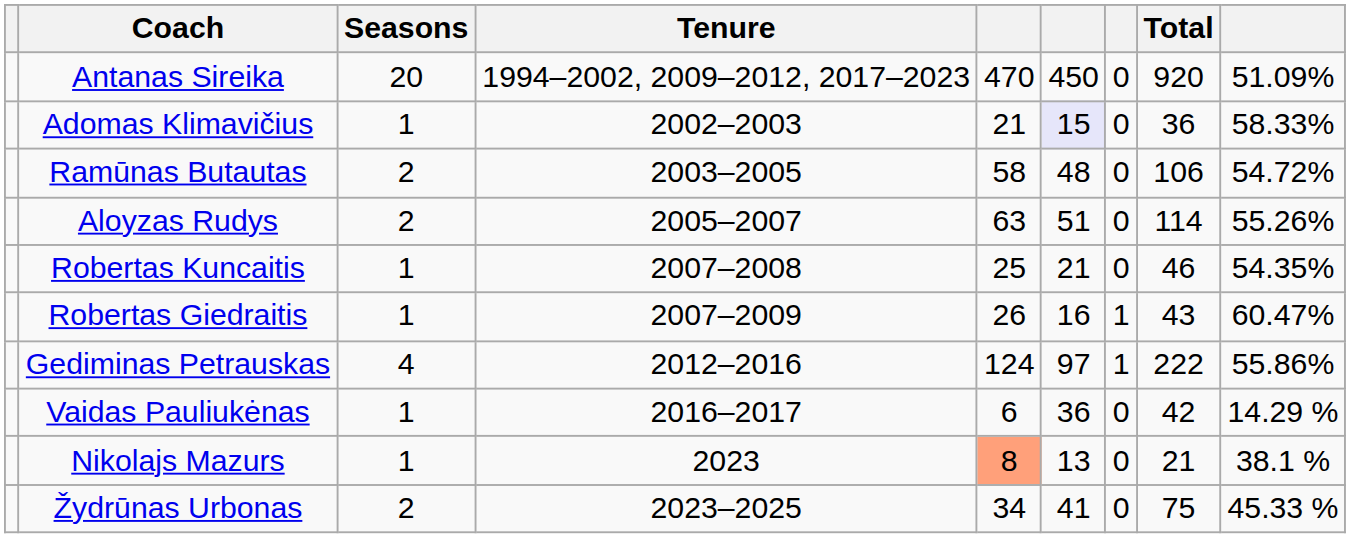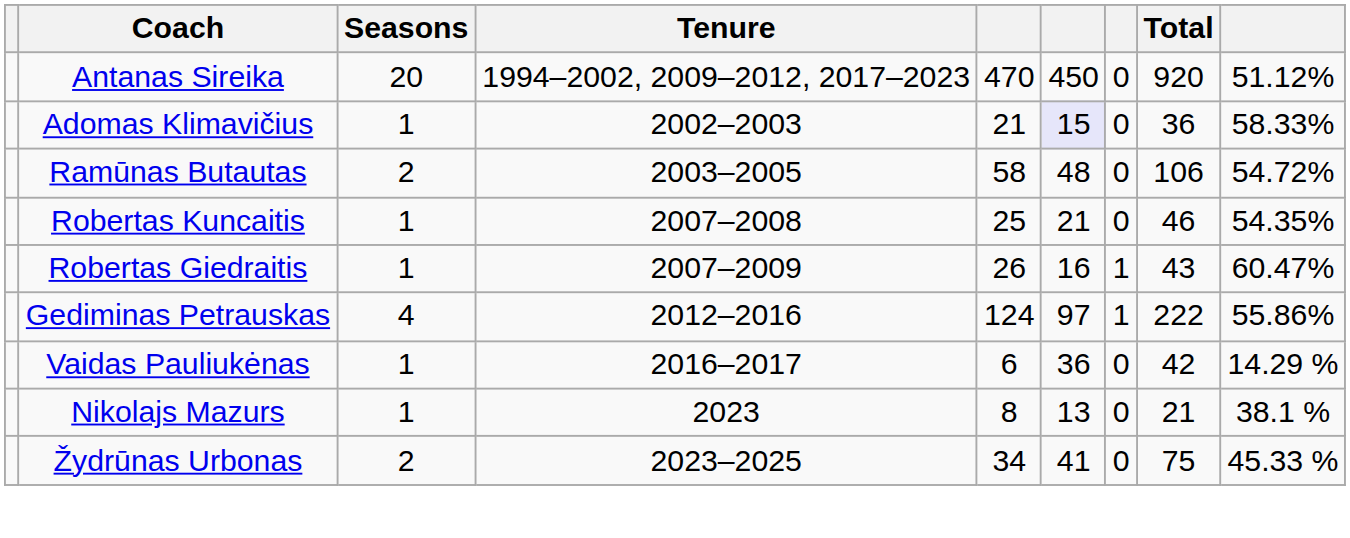 <table class="wikitable sortable" style="text-align:center">
 <tr>
 <th></th>
 <th>Coach</th>
 <th>Seasons</th>
 <th>Tenure</th>
 <th></th>
 <th></th>
 <th></th>
 <th>Total</th>
 <th></th>
 </tr>
 <tr>
 <td></td>
 <td><a href='#'>Antanas Sireika</a></td>
 <td>20</td>
 <td>1994–2002, 2009–2012, 2017–2023</td>
 <td>470</td>
 <td>450</td>
 <td>0</td>
 <td>920</td>
-<td>51.09%</td>
+<td>51.12%</td>
 </tr>
 <tr>
 <td></td>
 <td><a href='#'>Adomas Klimavičius</a></td>
 <td>1</td>
 <td>2002–2003</td>
 <td>21</td>
 <td style="background: lavender;">15</td>
 <td>0</td>
 <td>36</td>
 <td>58.33%</td>
 </tr>
 <tr>
 <td></td>
 <td><a href='#'>Ramūnas Butautas</a></td>
 <td>2</td>
 <td>2003–2005</td>
 <td>58</td>
 <td>48</td>
 <td>0</td>
 <td>106</td>
 <td>54.72%</td>
-</tr>
-<tr>
-<td></td>
-<td><a href='#'>Aloyzas Rudys</a></td>
-<td>2</td>
-<td>2005–2007</td>
-<td>63</td>
-<td>51</td>
-<td>0</td>
-<td>114</td>
-<td>55.26%</td>
 </tr>
 <tr>
 <td></td>
 <td><a href='#'>Robertas Kuncaitis</a></td>
 <td>1</td>
 <td>2007–2008</td>
 <td>25</td>
 <td>21</td>
 <td>0</td>
 <td>46</td>
 <td>54.35%</td>
 </tr>
 <tr>
 <td></td>
 <td><a href='#'>Robertas Giedraitis</a></td>
 <td>1</td>
 <td>2007–2009</td>
 <td>26</td>
 <td>16</td>
 <td>1</td>
 <td>43</td>
 <td>60.47%</td>
 </tr>
 <tr>
 <td></td>
 <td><a href='#'>Gediminas Petrauskas</a></td>
 <td>4</td>
 <td>2012–2016</td>
 <td>124</td>
 <td>97</td>
 <td>1</td>
 <td>222</td>
 <td>55.86%</td>
 </tr>
 <tr>
 <td></td>
 <td><a href='#'>Vaidas Pauliukėnas</a></td>
 <td>1</td>
 <td>2016–2017</td>
 <td>6</td>
 <td>36</td>
 <td>0</td>
 <td>42</td>
 <td>14.29 %</td>
 </tr>
 <tr>
 <td></td>
 <td><a href='#'>Nikolajs Mazurs</a></td>
 <td>1</td>
 <td>2023</td>
-<td style="background: lightsalmon;">8</td>
+<td>8</td>
 <td>13</td>
 <td>0</td>
 <td>21</td>
 <td>38.1 %</td>
 </tr>
 <tr>
 <td></td>
 <td><a href='#'>Žydrūnas Urbonas</a></td>
 <td>2</td>
 <td>2023–2025</td>
 <td>34</td>
 <td>41</td>
 <td>0</td>
 <td>75</td>
 <td>45.33 %</td>
 </tr>
 </table>
